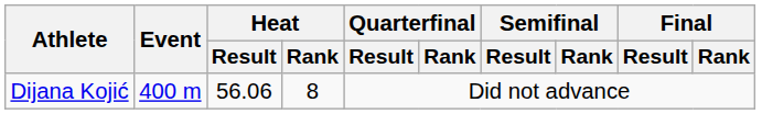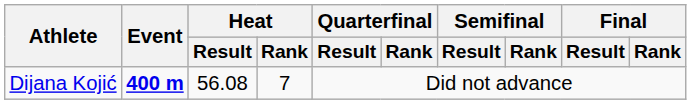 <table class="wikitable" style="font-size:90%">
 <tr>
 <th rowspan="2">Athlete</th>
 <th rowspan="2">Event</th>
 <th colspan="2">Heat</th>
 <th colspan="2">Quarterfinal</th>
 <th colspan="2">Semifinal</th>
 <th colspan="2">Final</th>
 </tr>
 <tr style="font-size:95%">
 <th>Result</th>
 <th>Rank</th>
 <th>Result</th>
 <th>Rank</th>
 <th>Result</th>
 <th>Rank</th>
 <th>Result</th>
 <th>Rank</th>
 </tr>
 <tr align=center>
 <td align=left><a href='#'>Dijana Kojić</a></td>
-<td align=left><a href='#'>400 m</a></td>
-<td>56.06</td>
-<td>8</td>
+<td align=left><strong><a href='#'>400 m</a></strong></td>
+<td>56.08</td>
+<td>7</td>
 <td COLSPAN=6>Did not advance</td>
 </tr>
 </table>
